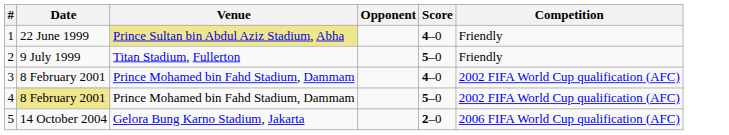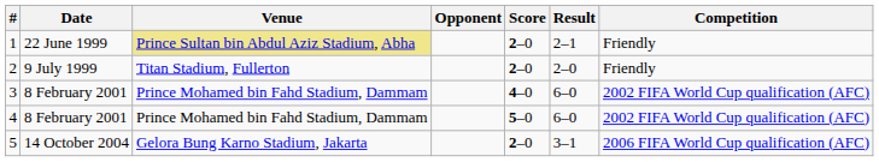 <table class="wikitable" style="font-size:93%;">
 <tr>
 <th>#</th>
 <th>Date</th>
 <th>Venue</th>
 <th>Opponent</th>
 <th>Score</th>
+<th>Result</th>
 <th>Competition</th>
 </tr>
 <tr>
 <td>1</td>
 <td>22 June 1999</td>
 <td style="background: khaki;"><a href='#'>Prince Sultan bin Abdul Aziz Stadium</a>, <a href='#'>Abha</a></td>
 <td></td>
-<td><strong>4</strong>–0</td>
+<td><strong>2</strong>–0</td>
+<td>2–1</td>
 <td>Friendly</td>
 </tr>
 <tr>
 <td>2</td>
 <td>9 July 1999</td>
 <td><a href='#'>Titan Stadium</a>, <a href='#'>Fullerton</a></td>
 <td></td>
-<td><strong>5</strong>–0</td>
+<td><strong>2</strong>–0</td>
+<td>2–0</td>
 <td>Friendly</td>
 </tr>
 <tr>
 <td>3</td>
 <td>8 February 2001</td>
 <td><a href='#'>Prince Mohamed bin Fahd Stadium</a>, <a href='#'>Dammam</a></td>
 <td></td>
 <td><strong>4</strong>–0</td>
+<td>6–0</td>
 <td><a href='#'>2002 FIFA World Cup qualification (AFC)</a></td>
 </tr>
 <tr>
 <td>4</td>
-<td style="background: khaki;">8 February 2001</td>
+<td>8 February 2001</td>
 <td>Prince Mohamed bin Fahd Stadium, Dammam</td>
 <td></td>
 <td><strong>5</strong>–0</td>
+<td>6–0</td>
 <td><a href='#'>2002 FIFA World Cup qualification (AFC)</a></td>
 </tr>
 <tr>
 <td>5</td>
 <td>14 October 2004</td>
 <td><a href='#'>Gelora Bung Karno Stadium</a>, <a href='#'>Jakarta</a></td>
 <td></td>
 <td><strong>2</strong>–0</td>
+<td>3–1</td>
 <td><a href='#'>2006 FIFA World Cup qualification (AFC)</a></td>
 </tr>
 </table>
